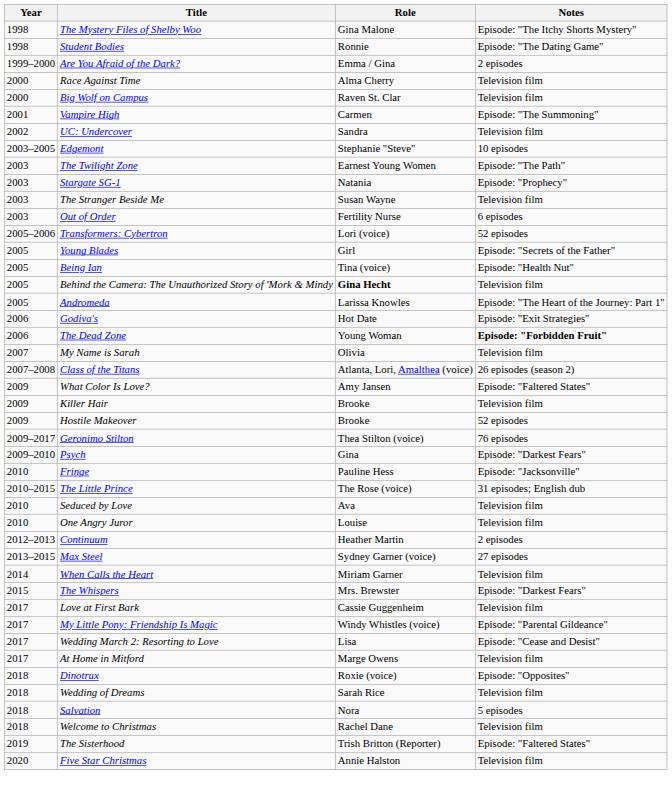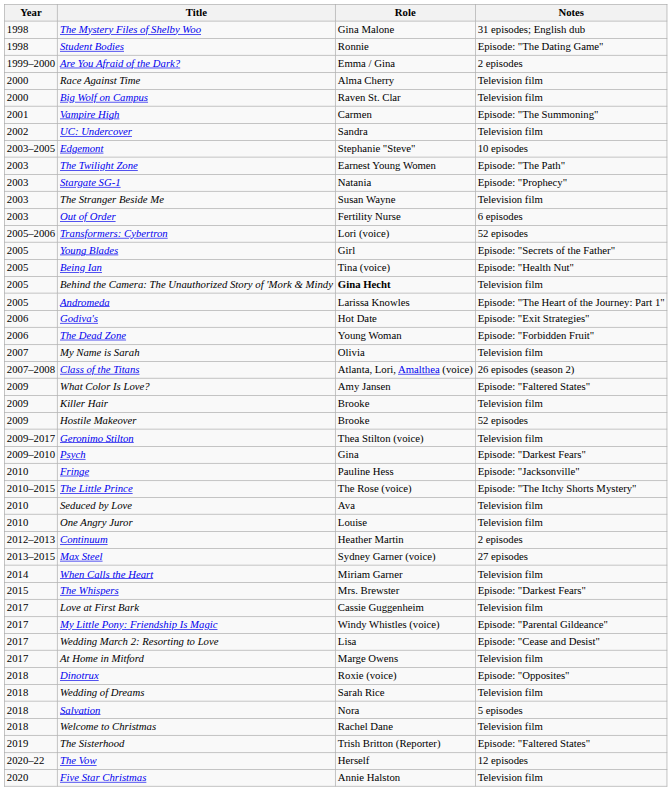 <table class="wikitable sortable">
 <tr>
 <th>Year</th>
 <th>Title</th>
 <th>Role</th>
 <th class="unsortable">Notes</th>
 </tr>
 <tr>
 <td>1998</td>
 <td data-sort-value="Mystery Files of Shelby Woo, The"><em><a href='#'>The Mystery Files of Shelby Woo</a></em></td>
 <td>Gina Malone</td>
-<td>Episode: "The Itchy Shorts Mystery"</td>
+<td>31 episodes; English dub</td>
 </tr>
 <tr>
 <td>1998</td>
 <td><em><a href='#'>Student Bodies</a></em></td>
 <td>Ronnie</td>
 <td>Episode: "The Dating Game"</td>
 </tr>
 <tr>
 <td>1999–2000</td>
 <td><em><a href='#'>Are You Afraid of the Dark?</a></em></td>
 <td>Emma / Gina</td>
 <td>2 episodes</td>
 </tr>
 <tr>
 <td>2000</td>
 <td><em>Race Against Time</em></td>
 <td>Alma Cherry</td>
 <td>Television film</td>
 </tr>
 <tr>
 <td>2000</td>
 <td><em><a href='#'>Big Wolf on Campus</a></em></td>
 <td>Raven St. Clar</td>
 <td>Television film</td>
 </tr>
 <tr>
 <td>2001</td>
 <td><em><a href='#'>Vampire High</a></em></td>
 <td>Carmen</td>
 <td>Episode: "The Summoning"</td>
 </tr>
 <tr>
 <td>2002</td>
 <td><em><a href='#'>UC: Undercover</a></em></td>
 <td>Sandra</td>
 <td>Television film</td>
 </tr>
 <tr>
 <td>2003–2005</td>
 <td><em><a href='#'>Edgemont</a></em></td>
 <td>Stephanie "Steve"</td>
 <td>10 episodes</td>
 </tr>
 <tr>
 <td>2003</td>
 <td data-sort-value="Twilight Zone, The"><em><a href='#'>The Twilight Zone</a></em></td>
 <td>Earnest Young Women</td>
 <td>Episode: "The Path"</td>
 </tr>
 <tr>
 <td>2003</td>
 <td><em><a href='#'>Stargate SG-1</a></em></td>
 <td>Natania</td>
 <td>Episode: "Prophecy"</td>
 </tr>
 <tr>
 <td>2003</td>
 <td data-sort-value="Stranger Beside Me, The"><em>The Stranger Beside Me</em></td>
 <td>Susan Wayne</td>
 <td>Television film</td>
 </tr>
 <tr>
 <td>2003</td>
 <td><em><a href='#'>Out of Order</a></em></td>
 <td>Fertility Nurse</td>
 <td>6 episodes</td>
 </tr>
 <tr>
 <td>2005–2006</td>
 <td><em><a href='#'>Transformers: Cybertron</a></em></td>
 <td>Lori (voice)</td>
 <td>52 episodes</td>
 </tr>
 <tr>
 <td>2005</td>
 <td><em><a href='#'>Young Blades</a></em></td>
 <td>Girl</td>
 <td>Episode: "Secrets of the Father"</td>
 </tr>
 <tr>
 <td>2005</td>
 <td><em><a href='#'>Being Ian</a></em></td>
 <td>Tina (voice)</td>
 <td>Episode: "Health Nut"</td>
 </tr>
 <tr>
 <td>2005</td>
 <td><em>Behind the Camera: The Unauthorized Story of 'Mork & Mindy</em></td>
 <td><strong>Gina Hecht</strong></td>
 <td>Television film</td>
 </tr>
 <tr>
 <td>2005</td>
 <td><em><a href='#'>Andromeda</a></em></td>
 <td>Larissa Knowles</td>
 <td>Episode: "The Heart of the Journey: Part 1"</td>
 </tr>
 <tr>
 <td>2006</td>
 <td><em><a href='#'>Godiva's</a></em></td>
 <td>Hot Date</td>
 <td>Episode: "Exit Strategies"</td>
 </tr>
 <tr>
 <td>2006</td>
 <td data-sort-value="Dead Zone, The"><em><a href='#'>The Dead Zone</a></em></td>
 <td>Young Woman</td>
-<td><strong>Episode: "Forbidden Fruit"</strong></td>
+<td>Episode: "Forbidden Fruit"</td>
 </tr>
 <tr>
 <td>2007</td>
 <td><em>My Name is Sarah</em></td>
 <td>Olivia</td>
 <td>Television film</td>
 </tr>
 <tr>
 <td>2007–2008</td>
 <td><em><a href='#'>Class of the Titans</a></em></td>
 <td>Atlanta, Lori, <a href='#'>Amalthea</a> (voice)</td>
 <td>26 episodes (season 2)</td>
 </tr>
 <tr>
 <td>2009</td>
 <td><em>What Color Is Love?</em></td>
 <td>Amy Jansen</td>
 <td>Episode: "Faltered States"</td>
 </tr>
 <tr>
 <td>2009</td>
 <td><em>Killer Hair</em></td>
 <td>Brooke</td>
 <td>Television film</td>
 </tr>
 <tr>
 <td>2009</td>
 <td><em>Hostile Makeover</em></td>
 <td>Brooke</td>
 <td>52 episodes</td>
 </tr>
 <tr>
 <td>2009–2017</td>
 <td><em><a href='#'>Geronimo Stilton</a></em></td>
 <td>Thea Stilton (voice)</td>
-<td>76 episodes</td>
+<td>Television film</td>
 </tr>
 <tr>
 <td>2009–2010</td>
 <td><em><a href='#'>Psych</a></em></td>
 <td>Gina</td>
 <td>Episode: "Darkest Fears"</td>
 </tr>
 <tr>
 <td>2010</td>
 <td><em><a href='#'>Fringe</a></em></td>
 <td>Pauline Hess</td>
 <td>Episode: "Jacksonville"</td>
 </tr>
 <tr>
 <td>2010–2015</td>
 <td data-sort-value="Little Prince, The"><em><a href='#'>The Little Prince</a></em></td>
 <td>The Rose (voice)</td>
-<td>31 episodes; English dub</td>
+<td>Episode: "The Itchy Shorts Mystery"</td>
 </tr>
 <tr>
 <td>2010</td>
 <td><em>Seduced by Love</em></td>
 <td>Ava</td>
 <td>Television film</td>
 </tr>
 <tr>
 <td>2010</td>
 <td><em>One Angry Juror</em></td>
 <td>Louise</td>
 <td>Television film</td>
 </tr>
 <tr>
 <td>2012–2013</td>
 <td><em><a href='#'>Continuum</a></em></td>
 <td>Heather Martin</td>
 <td>2 episodes</td>
 </tr>
 <tr>
 <td>2013–2015</td>
 <td><em><a href='#'>Max Steel</a></em></td>
 <td>Sydney Garner (voice)</td>
 <td>27 episodes</td>
 </tr>
 <tr>
 <td>2014</td>
 <td><em><a href='#'>When Calls the Heart</a></em></td>
 <td>Miriam Garner</td>
 <td>Television film</td>
 </tr>
 <tr>
 <td>2015</td>
 <td data-sort-value="Whispers, The"><em><a href='#'>The Whispers</a></em></td>
 <td>Mrs. Brewster</td>
 <td>Episode: "Darkest Fears"</td>
 </tr>
 <tr>
 <td>2017</td>
 <td><em>Love at First Bark</em></td>
 <td>Cassie Guggenheim</td>
 <td>Television film</td>
 </tr>
 <tr>
 <td>2017</td>
 <td><em><a href='#'>My Little Pony: Friendship Is Magic</a></em></td>
 <td>Windy Whistles (voice)</td>
 <td>Episode: "Parental Gildeance"</td>
 </tr>
 <tr>
 <td>2017</td>
 <td><em>Wedding March 2: Resorting to Love</em></td>
 <td>Lisa</td>
 <td>Episode: "Cease and Desist"</td>
 </tr>
 <tr>
 <td>2017</td>
 <td><em>At Home in Mitford</em></td>
 <td>Marge Owens</td>
 <td>Television film</td>
 </tr>
 <tr>
 <td>2018</td>
 <td><em><a href='#'>Dinotrux</a></em></td>
 <td>Roxie (voice)</td>
 <td>Episode: "Opposites"</td>
 </tr>
 <tr>
 <td>2018</td>
 <td><em>Wedding of Dreams</em></td>
 <td>Sarah Rice</td>
 <td>Television film</td>
 </tr>
 <tr>
 <td>2018</td>
 <td><em><a href='#'>Salvation</a></em></td>
 <td>Nora</td>
 <td>5 episodes</td>
 </tr>
 <tr>
 <td>2018</td>
 <td><em>Welcome to Christmas</em></td>
 <td>Rachel Dane</td>
 <td>Television film</td>
 </tr>
 <tr>
 <td>2019</td>
 <td data-sort-value="Sisterhood, The"><em>The Sisterhood</em></td>
 <td>Trish Britton (Reporter)</td>
 <td>Episode: "Faltered States"</td>
 </tr>
 <tr>
+<td>2020–22</td>
+<td data-sort-value="Vow, The"><em><a href='#'>The Vow</a></em></td>
+<td>Herself</td>
+<td>12 episodes</td>
+</tr>
+<tr>
 <td>2020</td>
 <td><em><a href='#'>Five Star Christmas</a></em></td>
 <td>Annie Halston</td>
 <td>Television film</td>
 </tr>
 </table>
